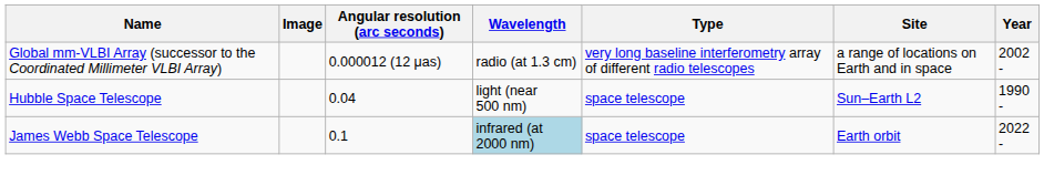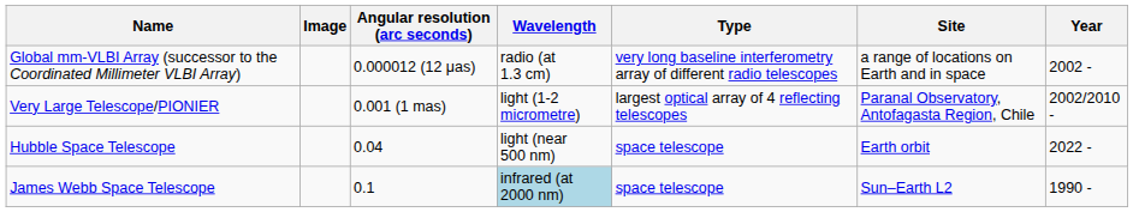 <table class="wikitable sortable" style="margin: 1em auto 1em auto; width:90%; font-size:95%;">
 <tr>
 <th>Name</th>
 <th class="unsortable">Image</th>
 <th data-sort-type="number">Angular resolution (<a href='#'>arc seconds</a>)</th>
 <th><a href='#'>Wavelength</a></th>
 <th>Type</th>
 <th>Site</th>
 <th>Year</th>
 </tr>
 <tr>
 <td><a href='#'>Global mm-VLBI Array</a> (successor to the <em>Coordinated Millimeter VLBI Array</em>)</td>
 <td></td>
 <td>0.000012 (12 μas)</td>
 <td>radio (at 1.3 cm)</td>
 <td><a href='#'>very long baseline interferometry</a> array of different <a href='#'>radio telescopes</a></td>
 <td>a range of locations on Earth and in space</td>
 <td>2002 - </td>
 </tr>
 <tr>
+<td><a href='#'>Very Large Telescope</a>/<a href='#'>PIONIER</a></td>
+<td></td>
+<td>0.001 (1 mas)</td>
+<td>light (1-2 <a href='#'>micrometre</a>)</td>
+<td>largest <a href='#'>optical</a> array of 4 <a href='#'>reflecting telescopes</a></td>
+<td><a href='#'>Paranal Observatory</a>, <a href='#'>Antofagasta Region</a>, Chile</td>
+<td>2002/2010 -</td>
+</tr>
+<tr>
 <td><a href='#'>Hubble Space Telescope</a></td>
 <td></td>
 <td>0.04</td>
 <td>light (near 500 nm)</td>
 <td><a href='#'>space telescope</a></td>
-<td><a href='#'>Sun–Earth L2</a></td>
-<td>1990 -</td>
+<td><a href='#'>Earth orbit</a></td>
+<td>2022 -</td>
 </tr>
 <tr>
 <td><a href='#'>James Webb Space Telescope</a></td>
 <td></td>
 <td>0.1</td>
 <td style="background: lightblue;">infrared (at 2000 nm)</td>
 <td><a href='#'>space telescope</a></td>
-<td><a href='#'>Earth orbit</a></td>
-<td>2022 -</td>
+<td><a href='#'>Sun–Earth L2</a></td>
+<td>1990 -</td>
 </tr>
 </table>
